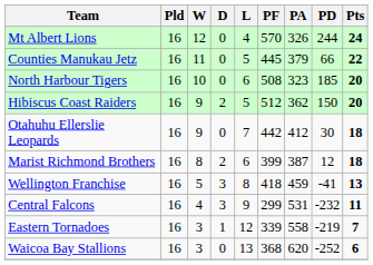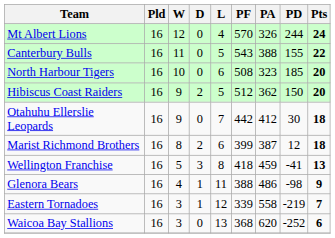 <table class="wikitable" style="text-align:center;">
 <tr>
 <th width=175>Team</th>
 <th width=20 abbr="Played">Pld</th>
 <th width=20 abbr="Won">W</th>
 <th width=20 abbr="Drawn">D</th>
 <th width=20 abbr="Lost">L</th>
 <th width=20 abbr="Points for">PF</th>
 <th width=20 abbr="Points against">PA</th>
 <th width=20 abbr="Points difference">PD</th>
 <th width=20 abbr="Points">Pts</th>
 </tr>
 <tr style="background: #ccffcc;">
 <td style="text-align:left;"><a href='#'>Mt Albert Lions</a></td>
 <td>16</td>
 <td>12</td>
 <td>0</td>
 <td>4</td>
 <td>570</td>
 <td>326</td>
 <td>244</td>
 <td><strong>24</strong></td>
 </tr>
 <tr style="background: #ccffcc;">
-<td style="text-align:left;"><a href='#'>Counties Manukau Jetz</a></td>
+<td style="text-align:left;"><a href='#'>Canterbury Bulls</a></td>
 <td>16</td>
 <td>11</td>
 <td>0</td>
 <td>5</td>
-<td>445</td>
-<td>379</td>
-<td>66</td>
+<td>543</td>
+<td>388</td>
+<td>155</td>
 <td><strong>22</strong></td>
 </tr>
 <tr style="background: #ccffcc;">
 <td style="text-align:left;"><a href='#'>North Harbour Tigers</a></td>
 <td>16</td>
 <td>10</td>
 <td>0</td>
 <td>6</td>
 <td>508</td>
 <td>323</td>
 <td>185</td>
 <td><strong>20</strong></td>
 </tr>
 <tr style="background: #ccffcc;">
 <td style="text-align:left;"><a href='#'>Hibiscus Coast Raiders</a></td>
 <td>16</td>
 <td>9</td>
 <td>2</td>
 <td>5</td>
 <td>512</td>
 <td>362</td>
 <td>150</td>
 <td><strong>20</strong></td>
 </tr>
 <tr>
 <td style="text-align:left;"><a href='#'>Otahuhu Ellerslie Leopards</a></td>
 <td>16</td>
 <td>9</td>
 <td>0</td>
 <td>7</td>
 <td>442</td>
 <td>412</td>
 <td>30</td>
 <td><strong>18</strong></td>
 </tr>
 <tr>
 <td style="text-align:left;"><a href='#'>Marist Richmond Brothers</a></td>
 <td>16</td>
 <td>8</td>
 <td>2</td>
 <td>6</td>
 <td>399</td>
 <td>387</td>
 <td>12</td>
 <td><strong>18</strong></td>
 </tr>
 <tr>
 <td style="text-align:left;"><a href='#'>Wellington Franchise</a></td>
 <td>16</td>
 <td>5</td>
 <td>3</td>
 <td>8</td>
 <td>418</td>
 <td>459</td>
 <td>-41</td>
 <td><strong>13</strong></td>
 </tr>
 <tr>
-<td style="text-align:left;"><a href='#'>Central Falcons</a></td>
+<td style="text-align:left;"><a href='#'>Glenora Bears</a></td>
 <td>16</td>
 <td>4</td>
-<td>3</td>
-<td>9</td>
-<td>299</td>
-<td>531</td>
-<td>-232</td>
-<td><strong>11</strong></td>
+<td>1</td>
+<td>11</td>
+<td>388</td>
+<td>486</td>
+<td>-98</td>
+<td><strong>9</strong></td>
 </tr>
 <tr>
 <td style="text-align:left;"><a href='#'>Eastern Tornadoes</a></td>
 <td>16</td>
 <td>3</td>
 <td>1</td>
 <td>12</td>
 <td>339</td>
 <td>558</td>
 <td>-219</td>
 <td><strong>7</strong></td>
 </tr>
 <tr>
 <td style="text-align:left;"><a href='#'>Waicoa Bay Stallions</a></td>
 <td>16</td>
 <td>3</td>
 <td>0</td>
 <td>13</td>
 <td>368</td>
 <td>620</td>
 <td>-252</td>
 <td><strong>6</strong></td>
 </tr>
 <tr>
 </tr>
 </table>
